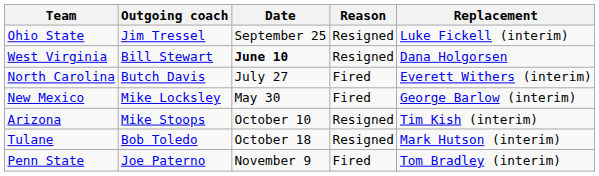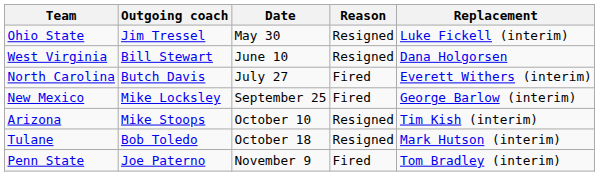 <table class="wikitable sortable">
 <tr>
 <th>Team</th>
 <th>Outgoing coach</th>
 <th>Date</th>
 <th>Reason</th>
 <th>Replacement</th>
 </tr>
 <tr>
 <td><a href='#'>Ohio State</a></td>
 <td><a href='#'>Jim Tressel</a></td>
-<td>September 25</td>
+<td>May 30</td>
 <td>Resigned</td>
 <td><a href='#'>Luke Fickell</a> (interim)</td>
 </tr>
 <tr>
 <td><a href='#'>West Virginia</a></td>
 <td><a href='#'>Bill Stewart</a></td>
-<td><strong>June 10</strong></td>
+<td>June 10</td>
 <td>Resigned</td>
 <td><a href='#'>Dana Holgorsen</a></td>
 </tr>
 <tr>
 <td><a href='#'>North Carolina</a></td>
 <td><a href='#'>Butch Davis</a></td>
 <td>July 27</td>
 <td>Fired</td>
 <td><a href='#'>Everett Withers</a> (interim)</td>
 </tr>
 <tr>
 <td><a href='#'>New Mexico</a></td>
 <td><a href='#'>Mike Locksley</a></td>
-<td>May 30</td>
+<td>September 25</td>
 <td>Fired</td>
 <td><a href='#'>George Barlow</a> (interim)</td>
 </tr>
 <tr>
 <td><a href='#'>Arizona</a></td>
 <td><a href='#'>Mike Stoops</a></td>
 <td>October 10</td>
 <td>Resigned</td>
 <td><a href='#'>Tim Kish</a> (interim)</td>
 </tr>
 <tr>
 <td><a href='#'>Tulane</a></td>
 <td><a href='#'>Bob Toledo</a></td>
 <td>October 18</td>
 <td>Resigned</td>
 <td><a href='#'>Mark Hutson</a> (interim)</td>
 </tr>
 <tr>
 <td><a href='#'>Penn State</a></td>
 <td><a href='#'>Joe Paterno</a></td>
 <td>November 9</td>
 <td>Fired</td>
 <td><a href='#'>Tom Bradley</a> (interim)</td>
 </tr>
 </table>
